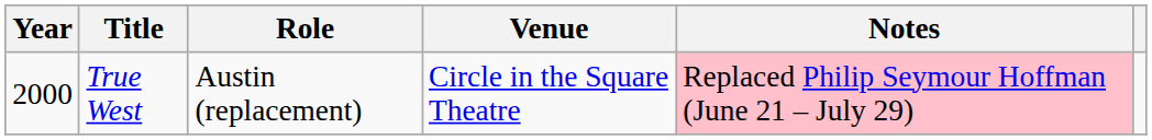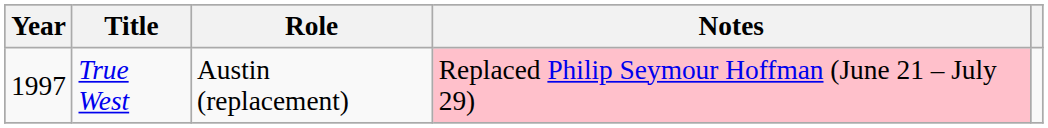 <table class="wikitable">
 <tr>
 <th>Year</th>
 <th>Title</th>
 <th>Role</th>
-<th>Venue</th>
 <th>Notes</th>
 <th scope="col" class="unsortable"></th>
 </tr>
 <tr>
-<td>2000</td>
+<td>1997</td>
 <td><em><a href='#'>True West</a></em></td>
 <td>Austin (replacement)</td>
-<td><a href='#'>Circle in the Square Theatre</a></td>
 <td style="background: pink;">Replaced <a href='#'>Philip Seymour Hoffman</a> (June 21 – July 29)</td>
 <td style="text-align:center;"></td>
 </tr>
 </table>
